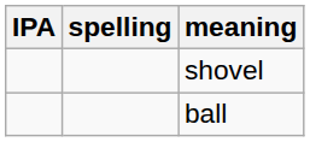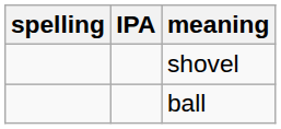 <table class="wikitable">
 <tr>
+<th>spelling</th>
 <th>IPA</th>
-<th>spelling</th>
 <th>meaning</th>
 </tr>
 <tr>
 <td></td>
 <td></td>
 <td>shovel</td>
 </tr>
 <tr>
 <td></td>
 <td></td>
 <td>ball</td>
 </tr>
 </table>
